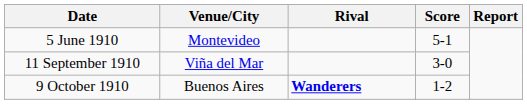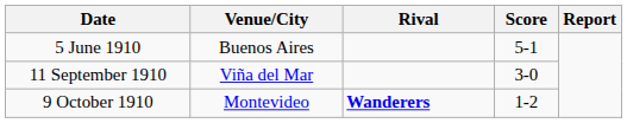 <table class="wikitable" style="text-align:center">
 <tr>
 <th style="width:160px;">Date</th>
 <th style="width:130px;">Venue/City</th>
 <th style="width:130px;">Rival</th>
 <th style="width:50px;">Score</th>
 <th style="width:50px;">Report</th>
 </tr>
 <tr>
 <td>5 June 1910</td>
-<td><a href='#'>Montevideo</a></td>
+<td>Buenos Aires</td>
 <td style="text-align:left;"></td>
 <td>5-1</td>
 <td rowspan="3"></td>
 </tr>
 <tr>
 <td>11 September 1910</td>
 <td><a href='#'>Viña del Mar</a></td>
 <td style="text-align:left;"></td>
 <td>3-0</td>
 </tr>
 <tr>
 <td>9 October 1910</td>
-<td>Buenos Aires</td>
+<td><a href='#'>Montevideo</a></td>
 <td style="text-align:left;"><strong> <a href='#'>Wanderers</a></strong></td>
 <td>1-2</td>
 </tr>
 </table>
